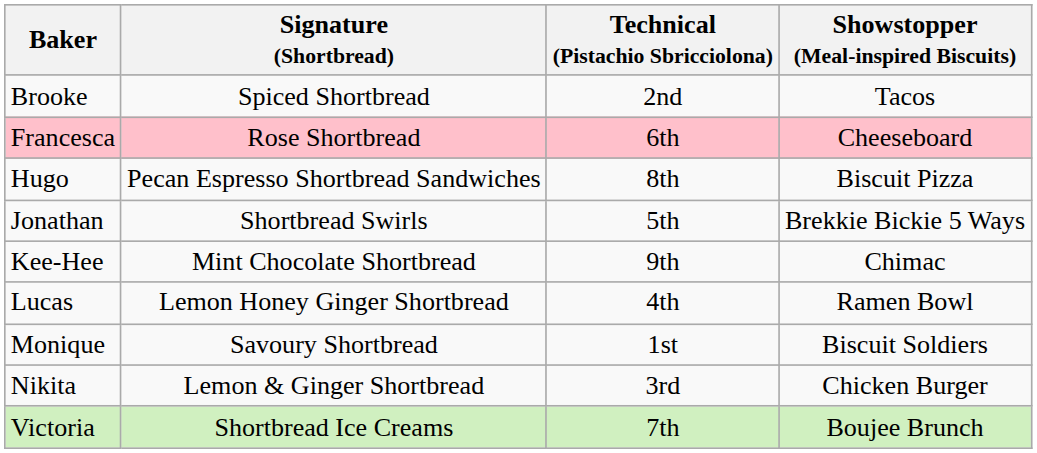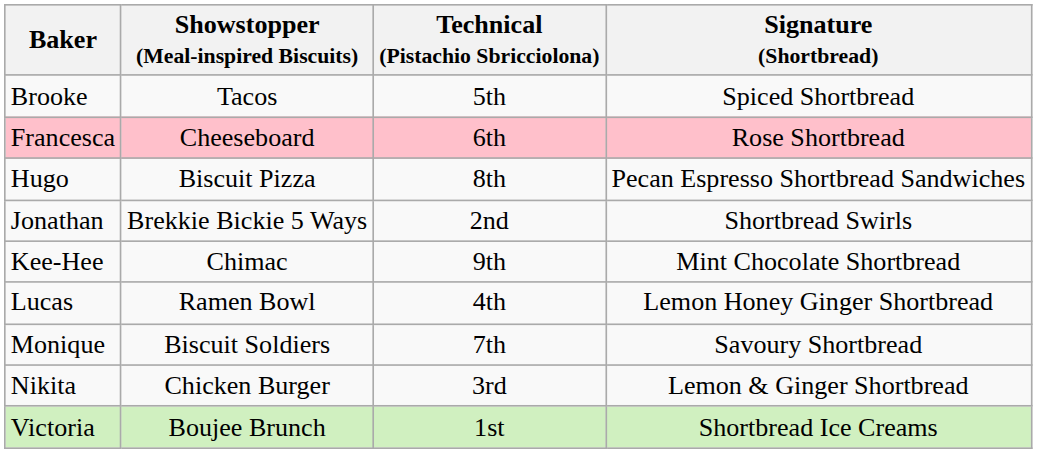 <table class="wikitable" style="text-align:center;">
 <tr>
 <th>Baker</th>
+<th>Showstopper<br><small>(Meal-inspired Biscuits)</small></th>
+<th>Technical<br><small>(Pistachio Sbricciolona)</small></th>
 <th>Signature<br><small>(Shortbread)</small></th>
-<th>Technical<br><small>(Pistachio Sbricciolona)</small></th>
-<th>Showstopper<br><small>(Meal-inspired Biscuits)</small></th>
 </tr>
 <tr>
 <td align="left">Brooke</td>
+<td>Tacos</td>
+<td>5th</td>
 <td>Spiced Shortbread</td>
-<td>2nd</td>
-<td>Tacos</td>
 </tr>
 <tr style="background:pink;">
 <td align="left">Francesca</td>
+<td>Cheeseboard</td>
+<td>6th</td>
 <td>Rose Shortbread</td>
-<td>6th</td>
-<td>Cheeseboard</td>
 </tr>
 <tr>
 <td align="left">Hugo</td>
+<td>Biscuit Pizza</td>
+<td>8th</td>
 <td>Pecan Espresso Shortbread Sandwiches</td>
-<td>8th</td>
-<td>Biscuit Pizza</td>
 </tr>
 <tr>
 <td align="left">Jonathan</td>
+<td>Brekkie Bickie 5 Ways</td>
+<td>2nd</td>
 <td>Shortbread Swirls</td>
-<td>5th</td>
-<td>Brekkie Bickie 5 Ways</td>
 </tr>
 <tr>
 <td align="left">Kee-Hee</td>
+<td>Chimac</td>
+<td>9th</td>
 <td>Mint Chocolate Shortbread</td>
-<td>9th</td>
-<td>Chimac</td>
 </tr>
 <tr>
 <td align="left">Lucas</td>
+<td>Ramen Bowl</td>
+<td>4th</td>
 <td>Lemon Honey Ginger Shortbread</td>
-<td>4th</td>
-<td>Ramen Bowl</td>
 </tr>
 <tr>
 <td align="left">Monique</td>
+<td>Biscuit Soldiers</td>
+<td>7th</td>
 <td>Savoury Shortbread</td>
-<td>1st</td>
-<td>Biscuit Soldiers</td>
 </tr>
 <tr>
 <td align="left">Nikita</td>
+<td>Chicken Burger</td>
+<td>3rd</td>
 <td>Lemon & Ginger Shortbread</td>
-<td>3rd</td>
-<td>Chicken Burger</td>
 </tr>
 <tr style="background:#d0f0c0;">
 <td align="left">Victoria</td>
+<td>Boujee Brunch</td>
+<td>1st</td>
 <td>Shortbread Ice Creams</td>
-<td>7th</td>
-<td>Boujee Brunch</td>
 </tr>
 </table>
